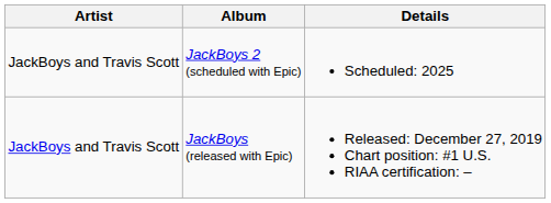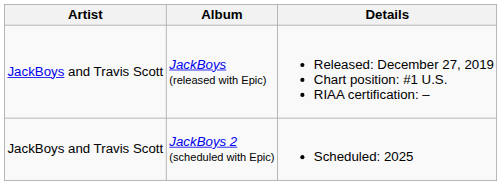 <table class="wikitable sortable">
 <tr>
 <th>Artist</th>
 <th>Album</th>
 <th class="unsortable">Details</th>
 </tr>
 <tr>
+<td><a href='#'>JackBoys</a> and Travis Scott</td>
+<td><em><a href='#'>JackBoys</a></em><br><small>(released with Epic)</small></td>
+<td><br><ul><li>Released: December 27, 2019</li><li>Chart position: #1 U.S.</li><li>RIAA certification: –</li></ul></td>
+</tr>
+<tr>
 <td>JackBoys and Travis Scott</td>
 <td><em><a href='#'>JackBoys 2</a></em><br><small>(scheduled with Epic)</small></td>
 <td><br><ul><li>Scheduled: 2025</li></ul></td>
 </tr>
-<tr>
-<td><a href='#'>JackBoys</a> and Travis Scott</td>
-<td><em><a href='#'>JackBoys</a></em><br><small>(released with Epic)</small></td>
-<td><br><ul><li>Released: December 27, 2019</li><li>Chart position: #1 U.S.</li><li>RIAA certification: –</li></ul></td>
-</tr>
 </table>
